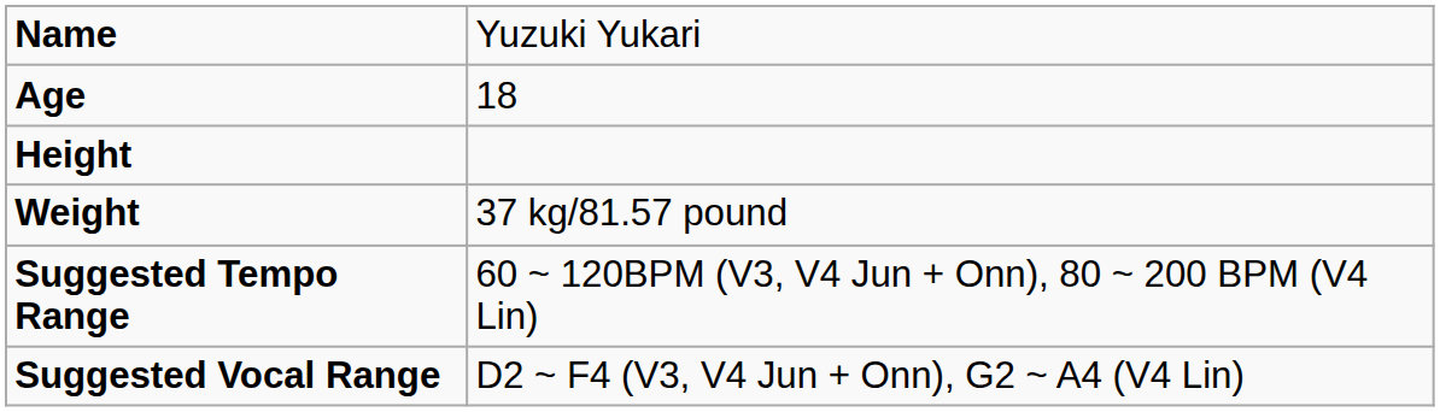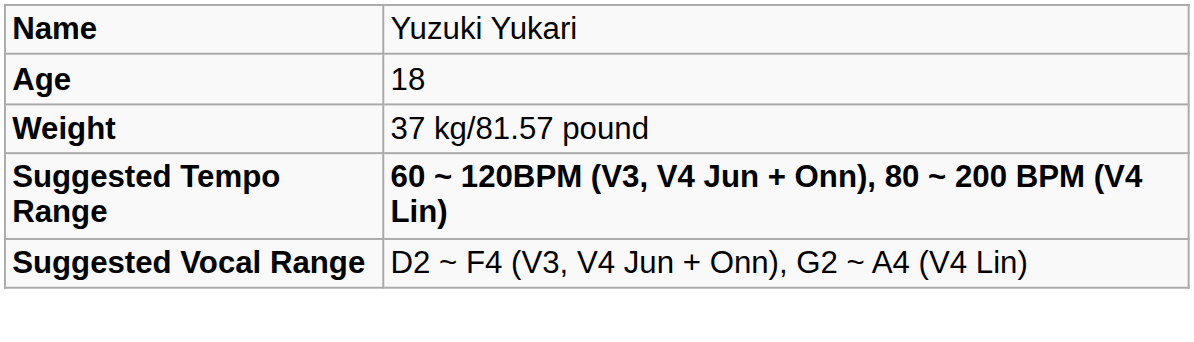 <table class="wikitable">
 <tr>
 <td><strong>Name</strong></td>
 <td>Yuzuki Yukari</td>
 </tr>
 <tr>
 <td><strong>Age</strong></td>
 <td>18</td>
 </tr>
 <tr>
-<td><strong>Height</strong></td>
-<td></td>
-</tr>
-<tr>
 <td><strong>Weight</strong></td>
 <td>37 kg/81.57 pound</td>
 </tr>
 <tr>
 <td><strong>Suggested Tempo Range</strong></td>
-<td>60 ~ 120BPM (V3, V4 Jun + Onn), 80 ~ 200 BPM (V4 Lin)</td>
+<td><strong>60 ~ 120BPM (V3, V4 Jun + Onn), 80 ~ 200 BPM (V4 Lin)</strong></td>
 </tr>
 <tr>
 <td><strong>Suggested Vocal Range</strong></td>
 <td>D2 ~ F4 (V3, V4 Jun + Onn), G2 ~ A4 (V4 Lin)</td>
 </tr>
 </table>
